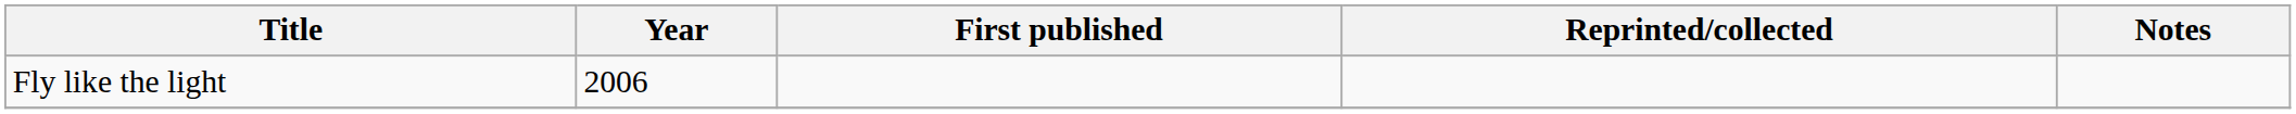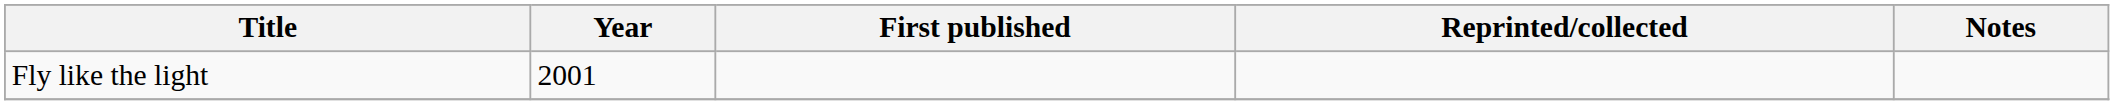 <table class='wikitable sortable' width='90%'>
 <tr>
 <th width=25%>Title</th>
 <th>Year</th>
 <th>First published</th>
 <th>Reprinted/collected</th>
 <th>Notes</th>
 </tr>
 <tr>
 <td>Fly like the light</td>
-<td>2006</td>
+<td>2001</td>
 <td></td>
 <td></td>
 <td></td>
 </tr>
 <tr>
 </tr>
 </table>
